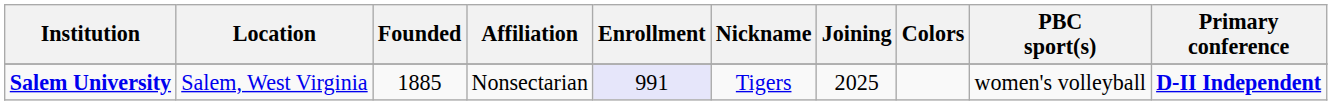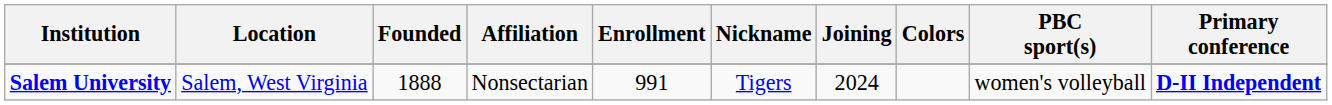 <table class="wikitable sortable" style="text-align:center">
 <tr>
 <th>Institution</th>
 <th>Location</th>
 <th>Founded</th>
 <th>Affiliation</th>
 <th>Enrollment</th>
 <th>Nickname</th>
 <th>Joining</th>
 <th class="unsortable">Colors</th>
 <th>PBC<br>sport(s)</th>
 <th>Primary<br>conference</th>
 </tr>
 <tr>
 </tr>
 <tr>
 <td><strong><a href='#'>Salem University</a></strong></td>
 <td><a href='#'>Salem, West Virginia</a></td>
-<td>1885</td>
+<td>1888</td>
 <td>Nonsectarian<br></td>
-<td style="background: lavender;">991</td>
+<td>991</td>
 <td><a href='#'>Tigers</a></td>
-<td>2025</td>
+<td>2024</td>
 <td></td>
 <td>women's volleyball</td>
 <td><strong><a href='#'>D-II Independent</a></strong></td>
 </tr>
 </table>
